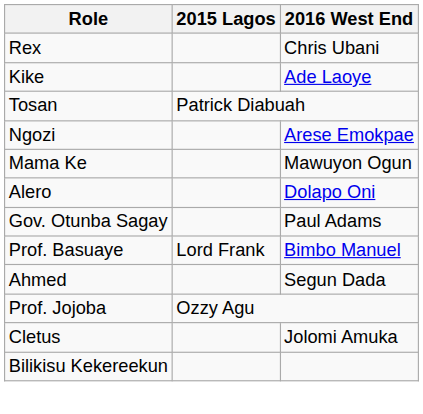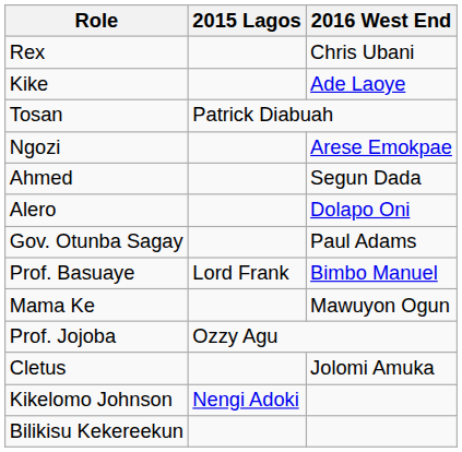 <table class="wikitable">
 <tr>
 <th>Role</th>
 <th>2015 Lagos</th>
 <th>2016 West End</th>
 </tr>
 <tr>
 <td>Rex</td>
 <td></td>
 <td>Chris Ubani</td>
 </tr>
 <tr>
 <td>Kike</td>
 <td></td>
 <td><a href='#'>Ade Laoye</a></td>
 </tr>
 <tr>
 <td>Tosan</td>
 <td colspan="2">Patrick Diabuah</td>
 </tr>
 <tr>
 <td>Ngozi</td>
 <td></td>
 <td><a href='#'>Arese Emokpae</a></td>
 </tr>
 <tr>
-<td>Mama Ke</td>
+<td>Ahmed</td>
 <td></td>
-<td>Mawuyon Ogun</td>
+<td>Segun Dada</td>
 </tr>
 <tr>
 <td>Alero</td>
 <td></td>
 <td><a href='#'>Dolapo Oni</a></td>
 </tr>
 <tr>
 <td>Gov. Otunba Sagay</td>
 <td></td>
 <td>Paul Adams</td>
 </tr>
 <tr>
 <td>Prof. Basuaye</td>
 <td>Lord Frank</td>
 <td><a href='#'>Bimbo Manuel</a></td>
 </tr>
 <tr>
-<td>Ahmed</td>
+<td>Mama Ke</td>
 <td></td>
-<td>Segun Dada</td>
+<td>Mawuyon Ogun</td>
 </tr>
 <tr>
 <td>Prof. Jojoba</td>
 <td colspan="2">Ozzy Agu</td>
 </tr>
 <tr>
 <td>Cletus</td>
 <td></td>
 <td>Jolomi Amuka</td>
 </tr>
 <tr>
+<td>Kikelomo Johnson</td>
+<td><a href='#'>Nengi Adoki</a></td>
+<td></td>
+</tr>
+<tr>
 <td>Bilikisu Kekereekun</td>
 <td></td>
 <td></td>
 </tr>
 </table>
